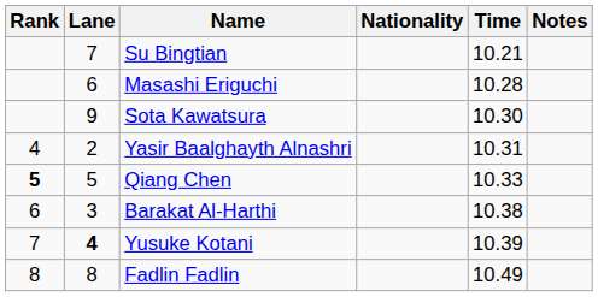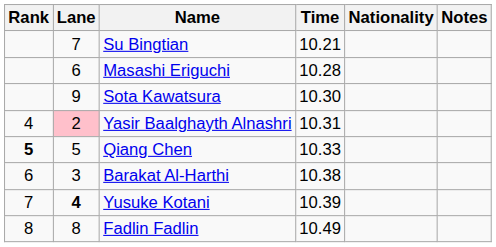 <table class="wikitable sortable" style="text-align:center">
 <tr>
 <th>Rank</th>
 <th>Lane</th>
 <th>Name</th>
+<th>Time</th>
 <th>Nationality</th>
-<th>Time</th>
 <th>Notes</th>
 </tr>
 <tr>
 <td></td>
 <td>7</td>
 <td align=left><a href='#'>Su Bingtian</a></td>
+<td>10.21</td>
 <td align=left></td>
-<td>10.21</td>
 <td></td>
 </tr>
 <tr>
 <td></td>
 <td>6</td>
 <td align=left><a href='#'>Masashi Eriguchi</a></td>
+<td>10.28</td>
 <td align=left></td>
-<td>10.28</td>
 <td></td>
 </tr>
 <tr>
 <td></td>
 <td>9</td>
 <td align=left><a href='#'>Sota Kawatsura</a></td>
+<td>10.30</td>
 <td align=left></td>
-<td>10.30</td>
 <td></td>
 </tr>
 <tr>
 <td>4</td>
-<td>2</td>
+<td style="background: pink;">2</td>
 <td align="left"><a href='#'>Yasir Baalghayth Alnashri</a></td>
+<td>10.31</td>
 <td align=left></td>
-<td>10.31</td>
 <td></td>
 </tr>
 <tr>
 <td><strong>5</strong></td>
 <td>5</td>
 <td align="left"><a href='#'>Qiang Chen</a></td>
+<td>10.33</td>
 <td align=left></td>
-<td>10.33</td>
 <td></td>
 </tr>
 <tr>
 <td>6</td>
 <td>3</td>
 <td align="left"><a href='#'>Barakat Al-Harthi</a></td>
+<td>10.38</td>
 <td align=left></td>
-<td>10.38</td>
 <td></td>
 </tr>
 <tr>
 <td>7</td>
 <td><strong>4</strong></td>
 <td align="left"><a href='#'>Yusuke Kotani</a></td>
+<td>10.39</td>
 <td align=left></td>
-<td>10.39</td>
 <td></td>
 </tr>
 <tr>
 <td>8</td>
 <td>8</td>
 <td align="left"><a href='#'>Fadlin Fadlin</a></td>
+<td>10.49</td>
 <td align=left></td>
-<td>10.49</td>
 <td></td>
 </tr>
 </table>
